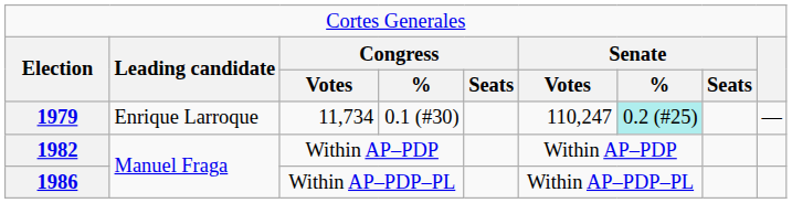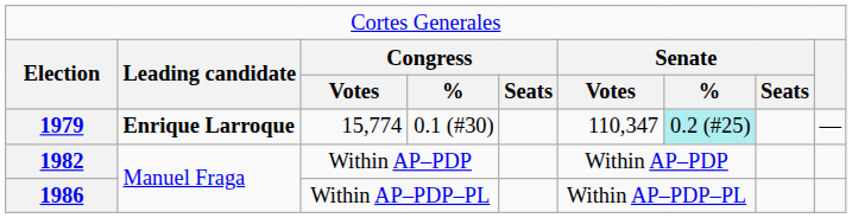 <table class="wikitable" style="text-align:right;">
 <tr>
 <td colspan="9" align="center"><a href='#'>Cortes Generales</a></td>
 </tr>
 <tr>
 <th rowspan="2" style="width:75px;">Election</th>
 <th rowspan="2">Leading candidate</th>
 <th colspan="3">Congress</th>
 <th colspan="3">Senate</th>
 <th rowspan="2"></th>
 </tr>
 <tr>
 <th style="width:70px;">Votes</th>
 <th style="width:60px;">%</th>
 <th>Seats</th>
 <th style="width:70px;">Votes</th>
 <th style="width:60px;">%</th>
 <th>Seats</th>
 </tr>
 <tr>
 <th><a href='#'>1979</a></th>
-<td style="text-align:left;">Enrique Larroque</td>
-<td>11,734</td>
+<td style="text-align:left;"><strong>Enrique Larroque</strong></td>
+<td>15,774</td>
 <td>0.1 (#30)</td>
 <td></td>
-<td>110,247</td>
+<td>110,347</td>
 <td style="background: paleturquoise;">0.2 (#25)</td>
 <td></td>
 <td style="text-align:center;">—</td>
 </tr>
 <tr>
 <th><a href='#'>1982</a></th>
 <td rowspan="2" style="text-align:left;"><a href='#'>Manuel Fraga</a></td>
 <td colspan="2" style="text-align:center;">Within <a href='#'>AP–PDP</a></td>
 <td></td>
 <td colspan="2" style="text-align:center;">Within <a href='#'>AP–PDP</a></td>
 <td></td>
 <td></td>
 </tr>
 <tr>
 <th><a href='#'>1986</a></th>
 <td colspan="2" style="text-align:center;">Within <a href='#'>AP–PDP–PL</a></td>
 <td></td>
 <td colspan="2" style="text-align:center;">Within <a href='#'>AP–PDP–PL</a></td>
 <td></td>
 <td></td>
 </tr>
 </table>
